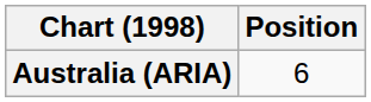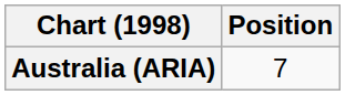 <table class="wikitable plainrowheaders" style="text-align:center">
 <tr>
 <th>Chart (1998)</th>
 <th>Position</th>
 </tr>
 <tr>
 <th scope="row">Australia (ARIA)</th>
-<td>6</td>
+<td>7</td>
 </tr>
 </table>
